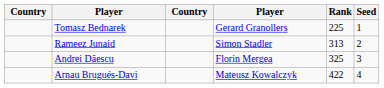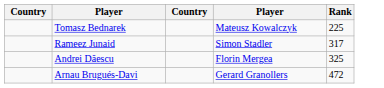 <table class="sortable wikitable">
 <tr>
 <th width="70">Country</th>
 <th width="175">Player</th>
 <th width="70">Country</th>
 <th width="175">Player</th>
 <th>Rank</th>
-<th>Seed</th>
 </tr>
 <tr>
 <td></td>
 <td><a href='#'>Tomasz Bednarek</a></td>
 <td></td>
-<td><a href='#'>Gerard Granollers</a></td>
+<td><a href='#'>Mateusz Kowalczyk</a></td>
 <td>225</td>
-<td>1</td>
 </tr>
 <tr>
 <td></td>
 <td><a href='#'>Rameez Junaid</a></td>
 <td></td>
 <td><a href='#'>Simon Stadler</a></td>
-<td>313</td>
-<td>2</td>
+<td>317</td>
 </tr>
 <tr>
 <td></td>
 <td><a href='#'>Andrei Dăescu</a></td>
 <td></td>
 <td><a href='#'>Florin Mergea</a></td>
 <td>325</td>
-<td>3</td>
 </tr>
 <tr>
 <td></td>
 <td><a href='#'>Arnau Brugués-Davi</a></td>
 <td></td>
-<td><a href='#'>Mateusz Kowalczyk</a></td>
-<td>422</td>
-<td>4</td>
+<td><a href='#'>Gerard Granollers</a></td>
+<td>472</td>
 </tr>
 </table>
